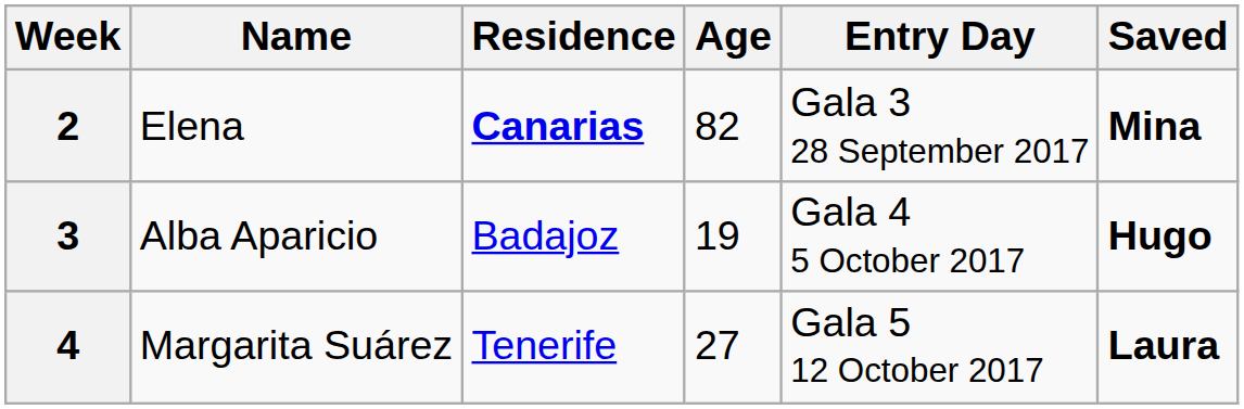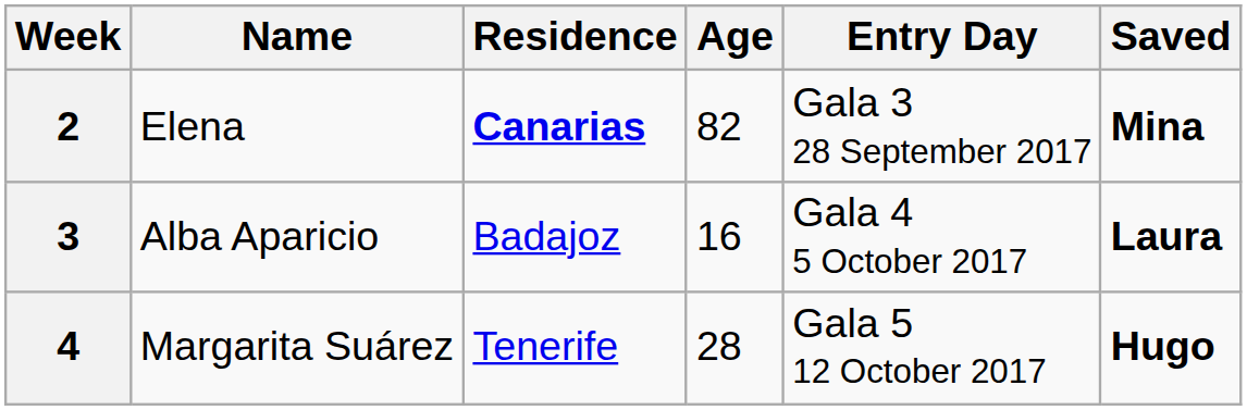 <table class="wikitable">
 <tr>
 <th>Week</th>
 <th>Name</th>
 <th>Residence</th>
 <th>Age</th>
 <th>Entry Day</th>
 <th>Saved</th>
 </tr>
 <tr>
 <th>2</th>
 <td>Elena</td>
 <td><strong><a href='#'>Canarias</a></strong></td>
 <td>82</td>
 <td>Gala 3<br><small>28 September 2017</small></td>
 <td><strong>Mina</strong></td>
 </tr>
 <tr>
 <th>3</th>
 <td>Alba Aparicio</td>
 <td><a href='#'>Badajoz</a></td>
-<td>19</td>
+<td>16</td>
 <td>Gala 4<br><small>5 October 2017</small></td>
-<td><strong>Hugo</strong></td>
+<td><strong>Laura</strong></td>
 </tr>
 <tr>
 <th>4</th>
 <td>Margarita Suárez</td>
 <td><a href='#'>Tenerife</a></td>
-<td>27</td>
+<td>28</td>
 <td>Gala 5<br><small>12 October 2017</small></td>
-<td><strong>Laura</strong></td>
+<td><strong>Hugo</strong></td>
 </tr>
 </table>
